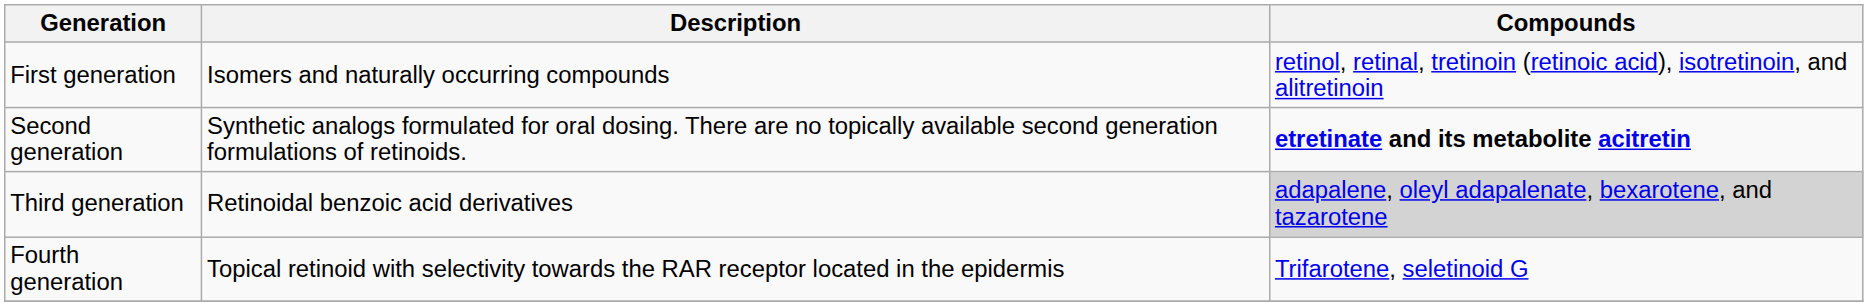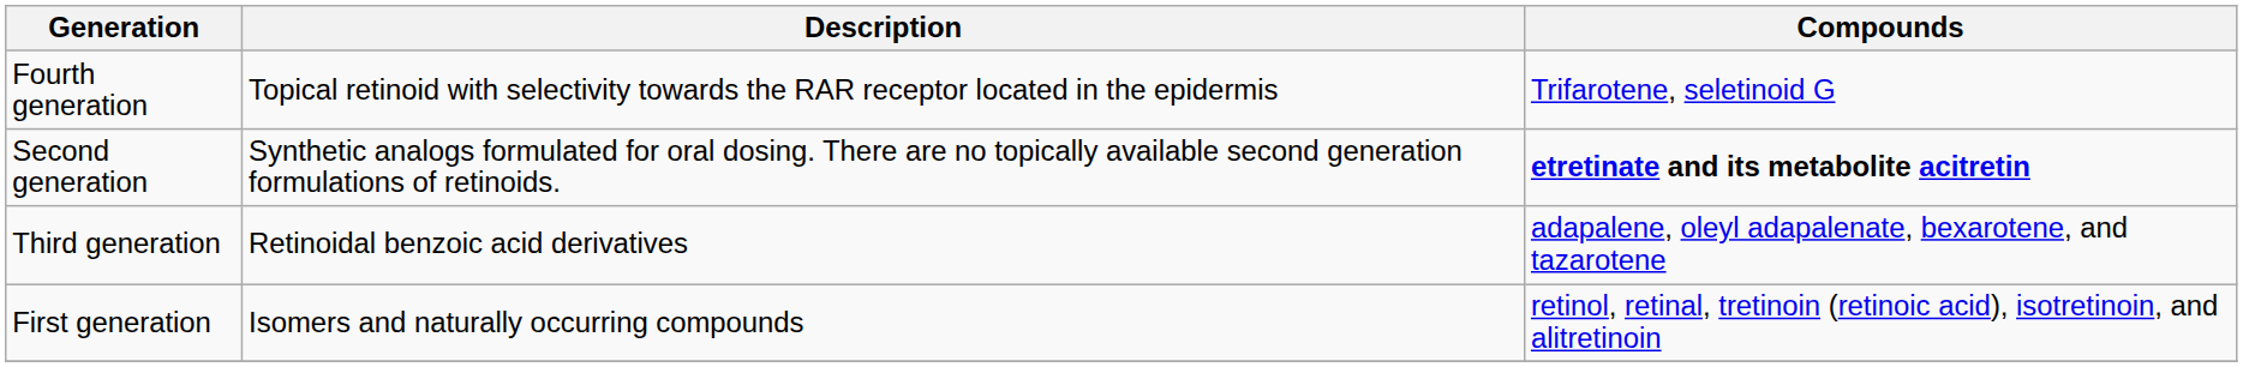 <table class="wikitable">
 <tr>
 <th>Generation</th>
 <th>Description</th>
 <th>Compounds</th>
 </tr>
 <tr>
-<td>First generation</td>
-<td>Isomers and naturally occurring compounds</td>
-<td><a href='#'>retinol</a>, <a href='#'>retinal</a>, <a href='#'>tretinoin</a> (<a href='#'>retinoic acid</a>), <a href='#'>isotretinoin</a>, and <a href='#'>alitretinoin</a></td>
+<td>Fourth generation</td>
+<td>Topical retinoid with selectivity towards the RAR receptor located in the epidermis</td>
+<td><a href='#'>Trifarotene</a>, <a href='#'>seletinoid G</a></td>
 </tr>
 <tr>
 <td>Second generation</td>
 <td>Synthetic analogs formulated for oral dosing. There are no topically available second generation formulations of retinoids.</td>
 <td><strong><a href='#'>etretinate</a> and its metabolite <a href='#'>acitretin</a></strong></td>
 </tr>
 <tr>
 <td>Third generation</td>
 <td>Retinoidal benzoic acid derivatives</td>
-<td style="background: lightgrey;"><a href='#'>adapalene</a>, <a href='#'>oleyl adapalenate</a>, <a href='#'>bexarotene</a>, and <a href='#'>tazarotene</a></td>
+<td><a href='#'>adapalene</a>, <a href='#'>oleyl adapalenate</a>, <a href='#'>bexarotene</a>, and <a href='#'>tazarotene</a></td>
 </tr>
 <tr>
-<td>Fourth generation</td>
-<td>Topical retinoid with selectivity towards the RAR receptor located in the epidermis</td>
-<td><a href='#'>Trifarotene</a>, <a href='#'>seletinoid G</a></td>
+<td>First generation</td>
+<td>Isomers and naturally occurring compounds</td>
+<td><a href='#'>retinol</a>, <a href='#'>retinal</a>, <a href='#'>tretinoin</a> (<a href='#'>retinoic acid</a>), <a href='#'>isotretinoin</a>, and <a href='#'>alitretinoin</a></td>
 </tr>
 <tr>
 </tr>
 </table>
